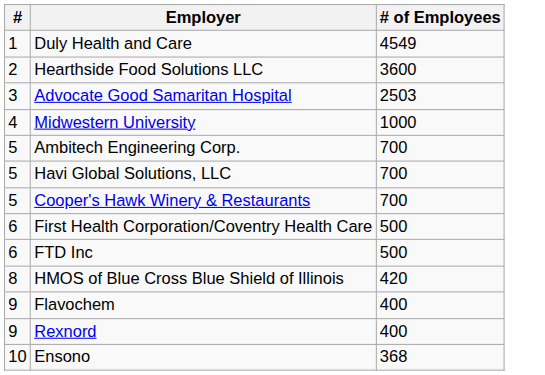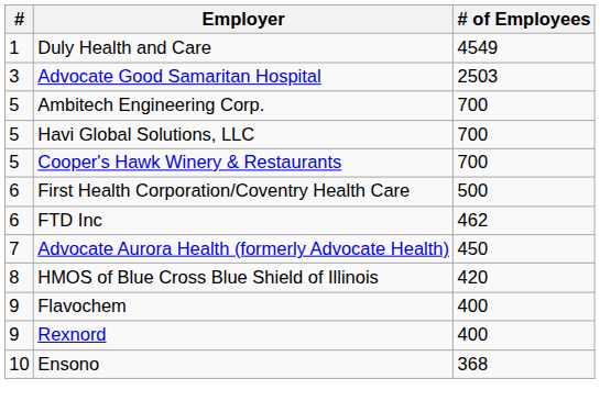 <table class="wikitable">
 <tr>
 <th>#</th>
 <th>Employer</th>
 <th># of Employees</th>
 </tr>
 <tr>
 <td>1</td>
 <td>Duly Health and Care</td>
 <td>4549</td>
 </tr>
 <tr>
-<td>2</td>
-<td>Hearthside Food Solutions LLC</td>
-<td>3600</td>
-</tr>
-<tr>
 <td>3</td>
 <td><a href='#'>Advocate Good Samaritan Hospital</a></td>
 <td>2503</td>
-</tr>
-<tr>
-<td>4</td>
-<td><a href='#'>Midwestern University</a></td>
-<td>1000</td>
 </tr>
 <tr>
 <td>5</td>
 <td>Ambitech Engineering Corp.</td>
 <td>700</td>
 </tr>
 <tr>
 <td>5</td>
 <td>Havi Global Solutions, LLC</td>
 <td>700</td>
 </tr>
 <tr>
 <td>5</td>
 <td><a href='#'>Cooper's Hawk Winery & Restaurants</a></td>
 <td>700</td>
 </tr>
 <tr>
 <td>6</td>
 <td>First Health Corporation/Coventry Health Care</td>
 <td>500</td>
 </tr>
 <tr>
 <td>6</td>
 <td>FTD Inc</td>
-<td>500</td>
+<td>462</td>
+</tr>
+<tr>
+<td>7</td>
+<td><a href='#'>Advocate Aurora Health (formerly Advocate Health)</a></td>
+<td>450</td>
 </tr>
 <tr>
 <td>8</td>
 <td>HMOS of Blue Cross Blue Shield of Illinois</td>
 <td>420</td>
 </tr>
 <tr>
 <td>9</td>
 <td>Flavochem</td>
 <td>400</td>
 </tr>
 <tr>
 <td>9</td>
 <td><a href='#'>Rexnord</a></td>
 <td>400</td>
 </tr>
 <tr>
 <td>10</td>
 <td>Ensono</td>
 <td>368</td>
 </tr>
 </table>
